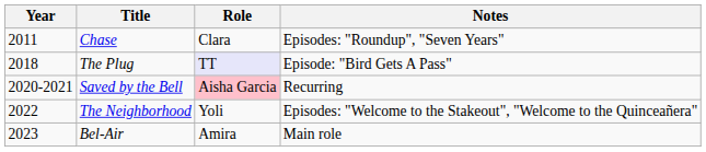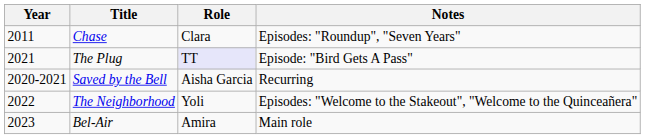 <table class="wikitable sortable">
 <tr>
 <th>Year</th>
 <th>Title</th>
 <th>Role</th>
 <th class="">Notes</th>
 </tr>
 <tr>
 <td>2011</td>
 <td><em><a href='#'>Chase</a></em></td>
 <td>Clara</td>
 <td>Episodes: "Roundup", "Seven Years"</td>
 </tr>
 <tr>
-<td>2018</td>
+<td>2021</td>
 <td><em>The Plug</em></td>
 <td style="background: lavender;">TT</td>
 <td>Episode: "Bird Gets A Pass"</td>
 </tr>
 <tr>
 <td>2020-2021</td>
 <td><em><a href='#'>Saved by the Bell</a></em></td>
-<td style="background: pink;">Aisha Garcia</td>
+<td>Aisha Garcia</td>
 <td>Recurring</td>
 </tr>
 <tr>
 <td>2022</td>
 <td><em><a href='#'>The Neighborhood</a></em></td>
 <td>Yoli</td>
 <td>Episodes: "Welcome to the Stakeout", "Welcome to the Quinceañera"</td>
 </tr>
 <tr>
 <td>2023</td>
 <td><em>Bel-Air</em></td>
 <td>Amira</td>
 <td>Main role</td>
 </tr>
 </table>
